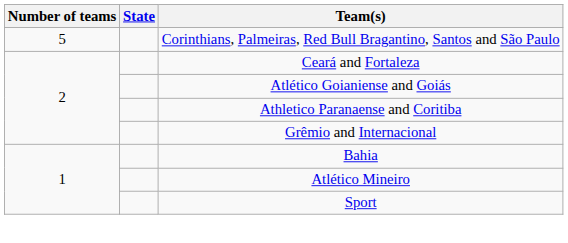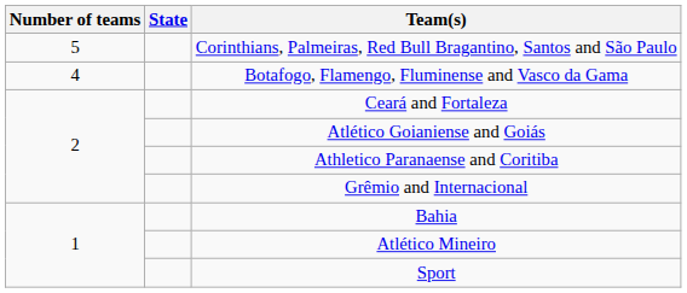 <table class="wikitable" style="text-align:center">
 <tr>
 <th>Number of teams</th>
 <th><a href='#'>State</a></th>
 <th>Team(s)</th>
 </tr>
 <tr>
 <td>5</td>
 <td align=left></td>
 <td><a href='#'>Corinthians</a>, <a href='#'>Palmeiras</a>, <a href='#'>Red Bull Bragantino</a>, <a href='#'>Santos</a> and <a href='#'>São Paulo</a></td>
+</tr>
+<tr>
+<td>4</td>
+<td align=left></td>
+<td><a href='#'>Botafogo</a>, <a href='#'>Flamengo</a>, <a href='#'>Fluminense</a> and <a href='#'>Vasco da Gama</a></td>
 </tr>
 <tr>
 <td rowspan=4>2</td>
 <td align=left></td>
 <td><a href='#'>Ceará</a> and <a href='#'>Fortaleza</a></td>
 </tr>
 <tr>
 <td align=left></td>
 <td><a href='#'>Atlético Goianiense</a> and <a href='#'>Goiás</a></td>
 </tr>
 <tr>
 <td align=left></td>
 <td><a href='#'>Athletico Paranaense</a> and <a href='#'>Coritiba</a></td>
 </tr>
 <tr>
 <td align=left></td>
 <td><a href='#'>Grêmio</a> and <a href='#'>Internacional</a></td>
 </tr>
 <tr>
 <td rowspan=3>1</td>
 <td align=left></td>
 <td><a href='#'>Bahia</a></td>
 </tr>
 <tr>
 <td align=left></td>
 <td><a href='#'>Atlético Mineiro</a></td>
 </tr>
 <tr>
 <td align=left></td>
 <td><a href='#'>Sport</a></td>
 </tr>
 </table>
